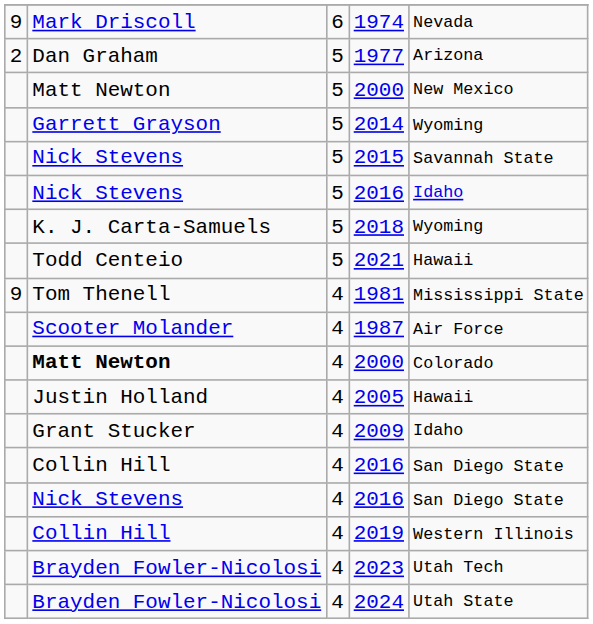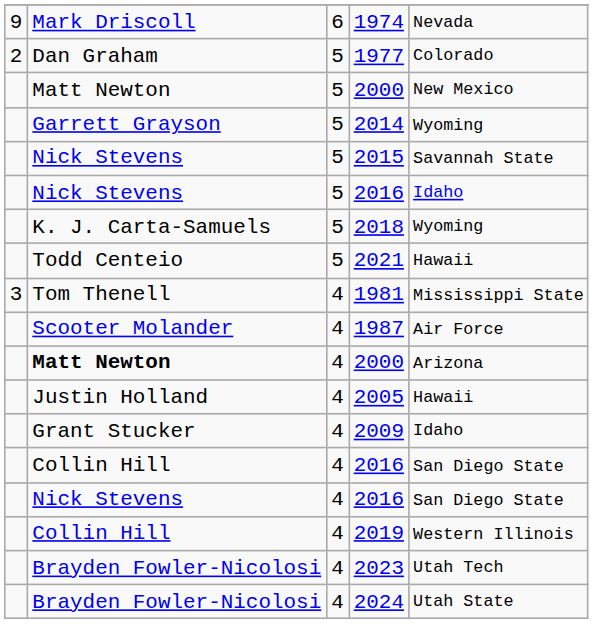 <table class="wikitable">
 <tr>
 </tr>
 <tr>
 <td>9</td>
 <td><a href='#'>Mark Driscoll</a></td>
 <td>6</td>
 <td><a href='#'>1974</a></td>
 <td style="font-size:80%;">Nevada</td>
 </tr>
 <tr>
 <td>2</td>
 <td>Dan Graham</td>
 <td>5</td>
 <td><a href='#'>1977</a></td>
-<td style="font-size:80%;">Arizona</td>
+<td style="font-size:80%;">Colorado</td>
 </tr>
 <tr>
 <td></td>
 <td>Matt Newton</td>
 <td>5</td>
 <td><a href='#'>2000</a></td>
 <td style="font-size:80%;">New Mexico</td>
 </tr>
 <tr>
 <td></td>
 <td><a href='#'>Garrett Grayson</a></td>
 <td>5</td>
 <td><a href='#'>2014</a></td>
 <td style="font-size:80%;">Wyoming</td>
 </tr>
 <tr>
 <td></td>
 <td><a href='#'>Nick Stevens</a></td>
 <td>5</td>
 <td><a href='#'>2015</a></td>
 <td style="font-size:80%;">Savannah State</td>
 </tr>
 <tr>
 <td></td>
 <td><a href='#'>Nick Stevens</a></td>
 <td>5</td>
 <td><a href='#'>2016</a></td>
 <td style="font-size:80%;"><a href='#'>Idaho</a></td>
 </tr>
 <tr>
 <td></td>
 <td>K. J. Carta-Samuels</td>
 <td>5</td>
 <td><a href='#'>2018</a></td>
 <td style="font-size:80%;">Wyoming</td>
 </tr>
 <tr>
 <td></td>
 <td>Todd Centeio</td>
 <td>5</td>
 <td><a href='#'>2021</a></td>
 <td style="font-size:80%;">Hawaii</td>
 </tr>
 <tr>
-<td>9</td>
+<td>3</td>
 <td>Tom Thenell</td>
 <td>4</td>
 <td><a href='#'>1981</a></td>
 <td style="font-size:80%;">Mississippi State</td>
 </tr>
 <tr>
 <td></td>
 <td><a href='#'>Scooter Molander</a></td>
 <td>4</td>
 <td><a href='#'>1987</a></td>
 <td style="font-size:80%;">Air Force</td>
 </tr>
 <tr>
 <td></td>
 <td><strong>Matt Newton</strong></td>
 <td>4</td>
 <td><a href='#'>2000</a></td>
-<td style="font-size:80%;">Colorado</td>
+<td style="font-size:80%;">Arizona</td>
 </tr>
 <tr>
 <td></td>
 <td>Justin Holland</td>
 <td>4</td>
 <td><a href='#'>2005</a></td>
 <td style="font-size:80%;">Hawaii</td>
 </tr>
 <tr>
 <td></td>
 <td>Grant Stucker</td>
 <td>4</td>
 <td><a href='#'>2009</a></td>
 <td style="font-size:80%;">Idaho</td>
 </tr>
 <tr>
 <td></td>
 <td>Collin Hill</td>
 <td>4</td>
 <td><a href='#'>2016</a></td>
 <td style="font-size:80%;">San Diego State</td>
 </tr>
 <tr>
 <td></td>
 <td><a href='#'>Nick Stevens</a></td>
 <td>4</td>
 <td><a href='#'>2016</a></td>
 <td style="font-size:80%;">San Diego State</td>
 </tr>
 <tr>
 <td></td>
 <td><a href='#'>Collin Hill</a></td>
 <td>4</td>
 <td><a href='#'>2019</a></td>
 <td style="font-size:80%;">Western Illinois</td>
 </tr>
 <tr>
 <td></td>
 <td><a href='#'>Brayden Fowler-Nicolosi</a></td>
 <td>4</td>
 <td><a href='#'>2023</a></td>
 <td style="font-size:80%;">Utah Tech</td>
 </tr>
 <tr>
 <td></td>
 <td><a href='#'>Brayden Fowler-Nicolosi</a></td>
 <td>4</td>
 <td><a href='#'>2024</a></td>
 <td style="font-size:80%;">Utah State</td>
 </tr>
 </table>
